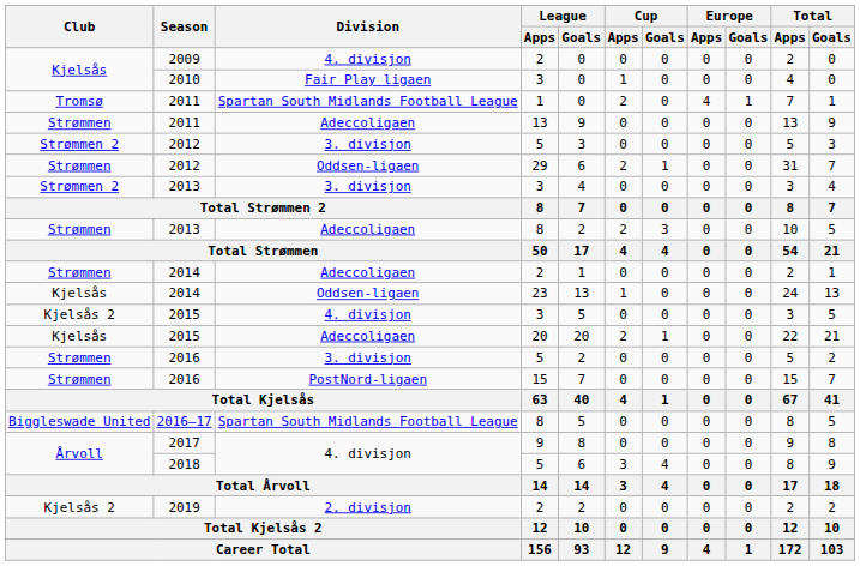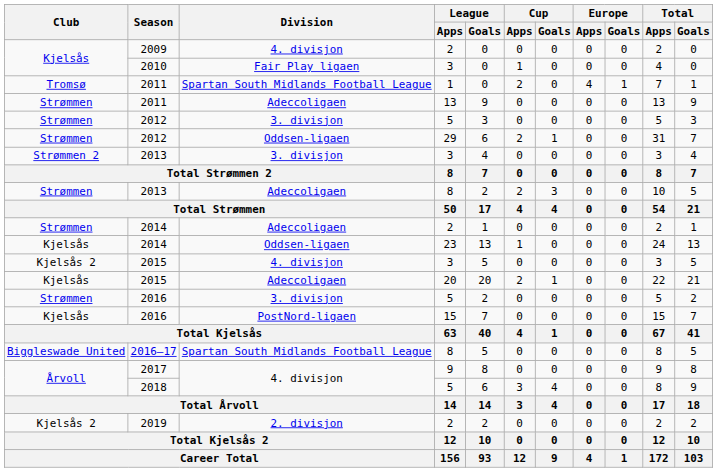 <table class="wikitable" style="text-align: center;">
 <tr>
 <th rowspan="2">Club</th>
 <th rowspan="2">Season</th>
 <th rowspan="2">Division</th>
 <th colspan="2">League</th>
 <th colspan="2">Cup</th>
 <th colspan="2">Europe</th>
 <th colspan="2">Total</th>
 </tr>
 <tr>
 <th>Apps</th>
 <th>Goals</th>
 <th>Apps</th>
 <th>Goals</th>
 <th>Apps</th>
 <th>Goals</th>
 <th>Apps</th>
 <th>Goals</th>
 </tr>
 <tr>
 <td rowspan="2" valign="center"><a href='#'>Kjelsås</a></td>
 <td>2009</td>
 <td rowspan="1" valign="center"><a href='#'>4. divisjon</a></td>
 <td>2</td>
 <td>0</td>
 <td>0</td>
 <td>0</td>
 <td>0</td>
 <td>0</td>
 <td>2</td>
 <td>0</td>
 </tr>
 <tr>
 <td>2010</td>
 <td rowspan="1" valign="center"><a href='#'>Fair Play ligaen</a></td>
 <td>3</td>
 <td>0</td>
 <td>1</td>
 <td>0</td>
 <td>0</td>
 <td>0</td>
 <td>4</td>
 <td>0</td>
 </tr>
 <tr>
 <td rowspan="1" valign="center"><a href='#'>Tromsø</a></td>
 <td>2011</td>
 <td rowspan="1" valign="center"><a href='#'>Spartan South Midlands Football League</a></td>
 <td>1</td>
 <td>0</td>
 <td>2</td>
 <td>0</td>
 <td>4</td>
 <td>1</td>
 <td>7</td>
 <td>1</td>
 </tr>
 <tr>
 <td rowspan="1" valign="center"><a href='#'>Strømmen</a></td>
 <td>2011</td>
 <td rowspan="1" valign="center"><a href='#'>Adeccoligaen</a></td>
 <td>13</td>
 <td>9</td>
 <td>0</td>
 <td>0</td>
 <td>0</td>
 <td>0</td>
 <td>13</td>
 <td>9</td>
 </tr>
 <tr>
-<td rowspan="1" valign="center"><a href='#'>Strømmen 2</a></td>
+<td rowspan="1" valign="center"><a href='#'>Strømmen</a></td>
 <td>2012</td>
 <td rowspan="1" valign="center"><a href='#'>3. divisjon</a></td>
 <td>5</td>
 <td>3</td>
 <td>0</td>
 <td>0</td>
 <td>0</td>
 <td>0</td>
 <td>5</td>
 <td>3</td>
 </tr>
 <tr>
 <td rowspan="1" valign="center"><a href='#'>Strømmen</a></td>
 <td>2012</td>
 <td rowspan="1" valign="center"><a href='#'>Oddsen-ligaen</a></td>
 <td>29</td>
 <td>6</td>
 <td>2</td>
 <td>1</td>
 <td>0</td>
 <td>0</td>
 <td>31</td>
 <td>7</td>
 </tr>
 <tr>
 <td rowspan="1" valign="center"><a href='#'>Strømmen 2</a></td>
 <td>2013</td>
 <td rowspan="1" valign="center"><a href='#'>3. divisjon</a></td>
 <td>3</td>
 <td>4</td>
 <td>0</td>
 <td>0</td>
 <td>0</td>
 <td>0</td>
 <td>3</td>
 <td>4</td>
 </tr>
 <tr>
 <th colspan="3">Total Strømmen 2</th>
 <th>8</th>
 <th>7</th>
 <th>0</th>
 <th>0</th>
 <th>0</th>
 <th>0</th>
 <th>8</th>
 <th>7</th>
 </tr>
 <tr>
 <td rowspan="1" valign="center"><a href='#'>Strømmen</a></td>
 <td>2013</td>
 <td rowspan="1" valign="center"><a href='#'>Adeccoligaen</a></td>
 <td>8</td>
 <td>2</td>
 <td>2</td>
 <td>3</td>
 <td>0</td>
 <td>0</td>
 <td>10</td>
 <td>5</td>
 </tr>
 <tr>
 <th colspan="3">Total Strømmen</th>
 <th>50</th>
 <th>17</th>
 <th>4</th>
 <th>4</th>
 <th>0</th>
 <th>0</th>
 <th>54</th>
 <th>21</th>
 </tr>
 <tr>
 <td rowspan="1" valign="center"><a href='#'>Strømmen</a></td>
 <td>2014</td>
 <td rowspan="1" valign="center"><a href='#'>Adeccoligaen</a></td>
 <td>2</td>
 <td>1</td>
 <td>0</td>
 <td>0</td>
 <td>0</td>
 <td>0</td>
 <td>2</td>
 <td>1</td>
 </tr>
 <tr>
 <td rowspan="1" valign="center">Kjelsås</td>
 <td>2014</td>
 <td rowspan="1" valign="center"><a href='#'>Oddsen-ligaen</a></td>
 <td>23</td>
 <td>13</td>
 <td>1</td>
 <td>0</td>
 <td>0</td>
 <td>0</td>
 <td>24</td>
 <td>13</td>
 </tr>
 <tr>
 <td rowspan="1" valign="center">Kjelsås 2</td>
 <td>2015</td>
 <td rowspan="1" valign="center"><a href='#'>4. divisjon</a></td>
 <td>3</td>
 <td>5</td>
 <td>0</td>
 <td>0</td>
 <td>0</td>
 <td>0</td>
 <td>3</td>
 <td>5</td>
 </tr>
 <tr>
 <td rowspan="1" valign="center">Kjelsås</td>
 <td>2015</td>
 <td rowspan="1" valign="center"><a href='#'>Adeccoligaen</a></td>
 <td>20</td>
 <td>20</td>
 <td>2</td>
 <td>1</td>
 <td>0</td>
 <td>0</td>
 <td>22</td>
 <td>21</td>
 </tr>
 <tr>
 <td rowspan="1" valign="center"><a href='#'>Strømmen</a></td>
 <td>2016</td>
 <td rowspan="1" valign="center"><a href='#'>3. divisjon</a></td>
 <td>5</td>
 <td>2</td>
 <td>0</td>
 <td>0</td>
 <td>0</td>
 <td>0</td>
 <td>5</td>
 <td>2</td>
 </tr>
 <tr>
-<td rowspan="1" valign="center"><a href='#'>Strømmen</a></td>
+<td rowspan="1" valign="center">Kjelsås</td>
 <td>2016</td>
 <td><a href='#'>PostNord-ligaen</a></td>
 <td>15</td>
 <td>7</td>
 <td>0</td>
 <td>0</td>
 <td>0</td>
 <td>0</td>
 <td>15</td>
 <td>7</td>
 </tr>
 <tr>
 <th colspan="3">Total Kjelsås</th>
 <th>63</th>
 <th>40</th>
 <th>4</th>
 <th>1</th>
 <th>0</th>
 <th>0</th>
 <th>67</th>
 <th>41</th>
 </tr>
 <tr>
 <td rowspan="1" valign="center"><a href='#'>Biggleswade United</a></td>
 <td><a href='#'>2016–17</a></td>
 <td rowspan="1" valign="center"><a href='#'>Spartan South Midlands Football League</a></td>
 <td>8</td>
 <td>5</td>
 <td>0</td>
 <td>0</td>
 <td>0</td>
 <td>0</td>
 <td>8</td>
 <td>5</td>
 </tr>
 <tr>
 <td rowspan="2" valign="center"><a href='#'>Årvoll</a></td>
 <td>2017</td>
 <td rowspan="2" valign="center">4. divisjon</td>
 <td>9</td>
 <td>8</td>
 <td>0</td>
 <td>0</td>
 <td>0</td>
 <td>0</td>
 <td>9</td>
 <td>8</td>
 </tr>
 <tr>
 <td>2018</td>
 <td>5</td>
 <td>6</td>
 <td>3</td>
 <td>4</td>
 <td>0</td>
 <td>0</td>
 <td>8</td>
 <td>9</td>
 </tr>
 <tr>
 <th colspan="3">Total Årvoll</th>
 <th>14</th>
 <th>14</th>
 <th>3</th>
 <th>4</th>
 <th>0</th>
 <th>0</th>
 <th>17</th>
 <th>18</th>
 </tr>
 <tr>
 <td rowspan="1" valign="center">Kjelsås 2</td>
 <td>2019</td>
 <td rowspan="1" valign="center"><a href='#'>2. divisjon</a></td>
 <td>2</td>
 <td>2</td>
 <td>0</td>
 <td>0</td>
 <td>0</td>
 <td>0</td>
 <td>2</td>
 <td>2</td>
 </tr>
 <tr>
 <th colspan="3">Total Kjelsås 2</th>
 <th>12</th>
 <th>10</th>
 <th>0</th>
 <th>0</th>
 <th>0</th>
 <th>0</th>
 <th>12</th>
 <th>10</th>
 </tr>
 <tr>
 <th colspan="3">Career Total</th>
 <th>156</th>
 <th>93</th>
 <th>12</th>
 <th>9</th>
 <th>4</th>
 <th>1</th>
 <th>172</th>
 <th>103</th>
 </tr>
 </table>
